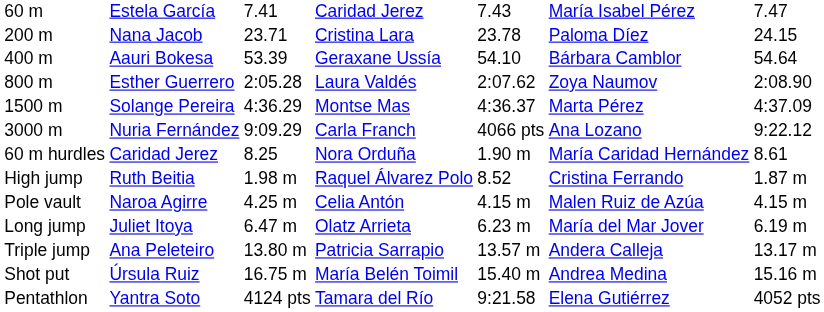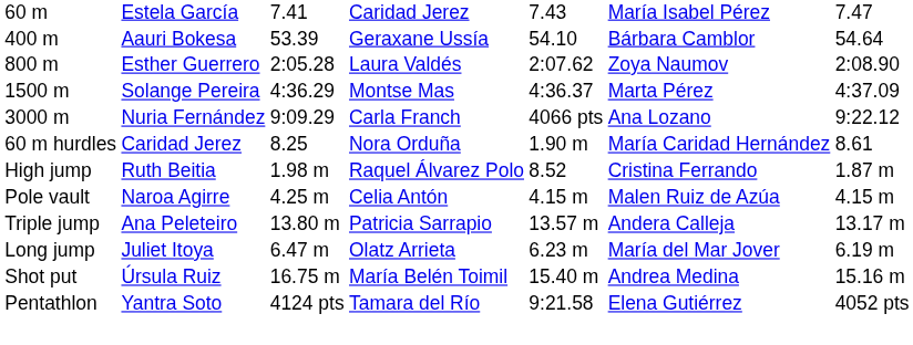 <table>
 <tr>
 <td>60 m</td>
 <td><a href='#'>Estela García</a></td>
 <td>7.41</td>
 <td><a href='#'>Caridad Jerez</a></td>
 <td>7.43</td>
 <td><a href='#'>María Isabel Pérez</a></td>
 <td>7.47</td>
-</tr>
-<tr>
-<td>200 m</td>
-<td><a href='#'>Nana Jacob</a></td>
-<td>23.71</td>
-<td><a href='#'>Cristina Lara</a></td>
-<td>23.78</td>
-<td><a href='#'>Paloma Díez</a></td>
-<td>24.15</td>
 </tr>
 <tr>
 <td>400 m</td>
 <td><a href='#'>Aauri Bokesa</a></td>
 <td>53.39</td>
 <td><a href='#'>Geraxane Ussía</a></td>
 <td>54.10</td>
 <td><a href='#'>Bárbara Camblor</a></td>
 <td>54.64</td>
 </tr>
 <tr>
 <td>800 m</td>
 <td><a href='#'>Esther Guerrero</a></td>
 <td>2:05.28</td>
 <td><a href='#'>Laura Valdés</a></td>
 <td>2:07.62</td>
 <td><a href='#'>Zoya Naumov</a></td>
 <td>2:08.90</td>
 </tr>
 <tr>
 <td>1500 m</td>
 <td><a href='#'>Solange  Pereira</a></td>
 <td>4:36.29</td>
 <td><a href='#'>Montse Mas</a></td>
 <td>4:36.37</td>
 <td><a href='#'>Marta Pérez</a></td>
 <td>4:37.09</td>
 </tr>
 <tr>
 <td>3000 m</td>
 <td><a href='#'>Nuria Fernández</a></td>
 <td>9:09.29</td>
 <td><a href='#'>Carla Franch</a></td>
 <td>4066 pts</td>
 <td><a href='#'>Ana Lozano</a></td>
 <td>9:22.12</td>
 </tr>
 <tr>
 <td>60 m hurdles</td>
 <td><a href='#'>Caridad Jerez</a></td>
 <td>8.25</td>
 <td><a href='#'>Nora Orduña</a></td>
 <td>1.90 m</td>
 <td><a href='#'>María Caridad Hernández</a></td>
 <td>8.61</td>
 </tr>
 <tr>
 <td>High jump</td>
 <td><a href='#'>Ruth Beitia</a></td>
 <td>1.98 m</td>
 <td><a href='#'>Raquel Álvarez Polo</a></td>
 <td>8.52</td>
 <td><a href='#'>Cristina Ferrando</a></td>
 <td>1.87 m</td>
 </tr>
 <tr>
 <td>Pole vault</td>
 <td><a href='#'>Naroa Agirre</a></td>
 <td>4.25 m</td>
 <td><a href='#'>Celia Antón</a></td>
 <td>4.15 m</td>
 <td><a href='#'>Malen Ruiz de Azúa</a></td>
 <td>4.15 m</td>
 </tr>
 <tr>
+<td>Triple jump</td>
+<td><a href='#'>Ana Peleteiro</a></td>
+<td>13.80 m</td>
+<td><a href='#'>Patricia Sarrapio</a></td>
+<td>13.57 m</td>
+<td><a href='#'>Andera Calleja</a></td>
+<td>13.17 m</td>
+</tr>
+<tr>
 <td>Long jump</td>
 <td><a href='#'>Juliet Itoya</a></td>
 <td>6.47 m</td>
 <td><a href='#'>Olatz Arrieta</a></td>
 <td>6.23 m</td>
 <td><a href='#'>María del Mar Jover</a></td>
 <td>6.19 m</td>
-</tr>
-<tr>
-<td>Triple jump</td>
-<td><a href='#'>Ana Peleteiro</a></td>
-<td>13.80 m</td>
-<td><a href='#'>Patricia Sarrapio</a></td>
-<td>13.57 m</td>
-<td><a href='#'>Andera Calleja</a></td>
-<td>13.17 m</td>
 </tr>
 <tr>
 <td>Shot put</td>
 <td><a href='#'>Úrsula Ruiz</a></td>
 <td>16.75 m</td>
 <td><a href='#'>María Belén Toimil</a></td>
 <td>15.40 m</td>
 <td><a href='#'>Andrea Medina</a></td>
 <td>15.16 m</td>
 </tr>
 <tr>
 <td>Pentathlon</td>
 <td><a href='#'>Yantra Soto</a></td>
 <td>4124 pts</td>
 <td><a href='#'>Tamara del Río</a></td>
 <td>9:21.58</td>
 <td><a href='#'>Elena Gutiérrez</a></td>
 <td>4052 pts</td>
 </tr>
 </table>
